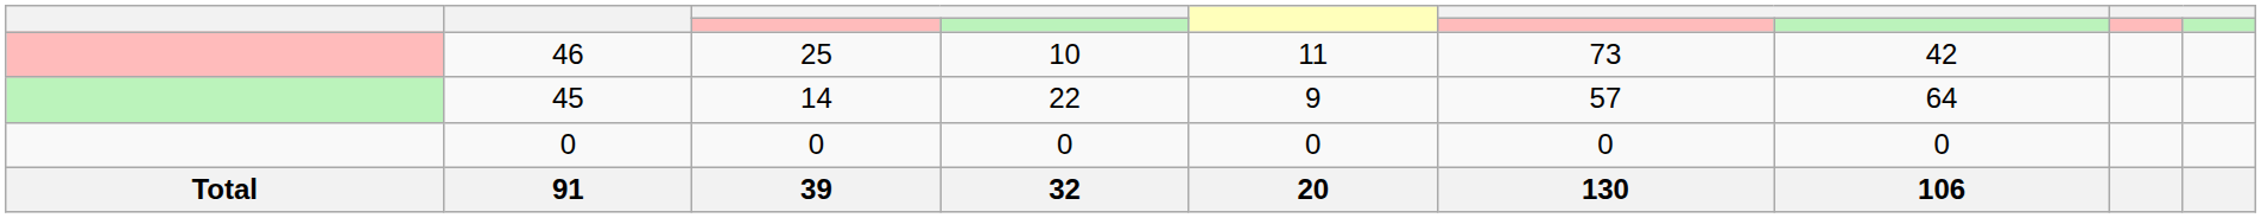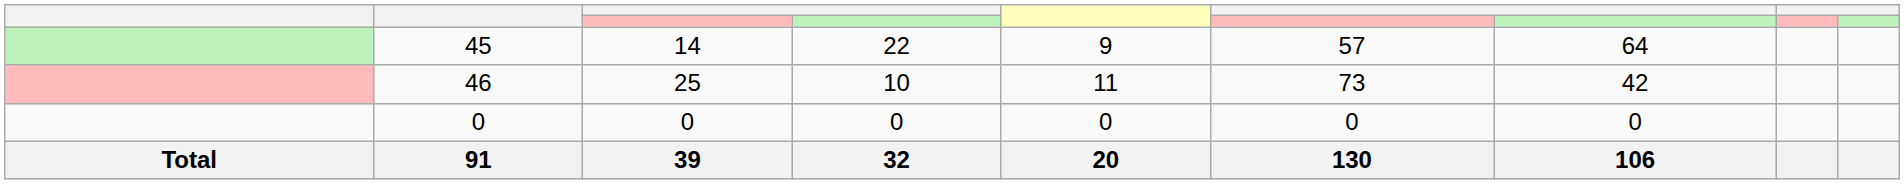 <table class="wikitable sortable" style="text-align:center; width:100%;">
 <tr>
 <th rowspan="2"></th>
 <th rowspan="2"></th>
 <th colspan="2"></th>
 <th rowspan="2" style="background-color:#FFFFBB;"></th>
 <th colspan="2"></th>
 <th colspan="2"></th>
 </tr>
 <tr>
 <th style="background-color:#FFBBBB;"></th>
 <th style="background-color:#BBF3BB;"></th>
 <th style="background-color:#FFBBBB;"></th>
 <th style="background-color:#BBF3BB;"></th>
 <th style="background-color:#FFBBBB;"></th>
 <th style="background-color:#BBF3BB;"></th>
 </tr>
 <tr>
+<th style="background-color:#BBF3BB;"></th>
+<td>45</td>
+<td>14</td>
+<td>22</td>
+<td>9</td>
+<td>57</td>
+<td>64</td>
+<td></td>
+<td></td>
+</tr>
+<tr>
 <th style="background-color:#FFBBBB;"></th>
 <td>46</td>
 <td>25</td>
 <td>10</td>
 <td>11</td>
 <td>73</td>
 <td>42</td>
-<td></td>
-<td></td>
-</tr>
-<tr>
-<th style="background-color:#BBF3BB;"></th>
-<td>45</td>
-<td>14</td>
-<td>22</td>
-<td>9</td>
-<td>57</td>
-<td>64</td>
 <td></td>
 <td></td>
 </tr>
 <tr>
 <td></td>
 <td>0</td>
 <td>0</td>
 <td>0</td>
 <td>0</td>
 <td>0</td>
 <td>0</td>
 <td></td>
 <td></td>
 </tr>
 <tr>
 <th>Total</th>
 <th>91</th>
 <th>39</th>
 <th>32</th>
 <th>20</th>
 <th>130</th>
 <th>106</th>
 <th></th>
 <th></th>
 </tr>
 </table>
